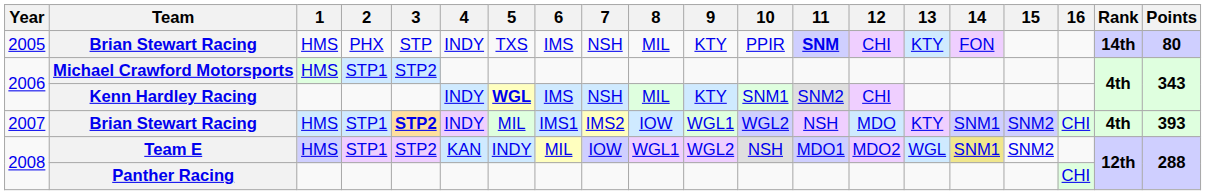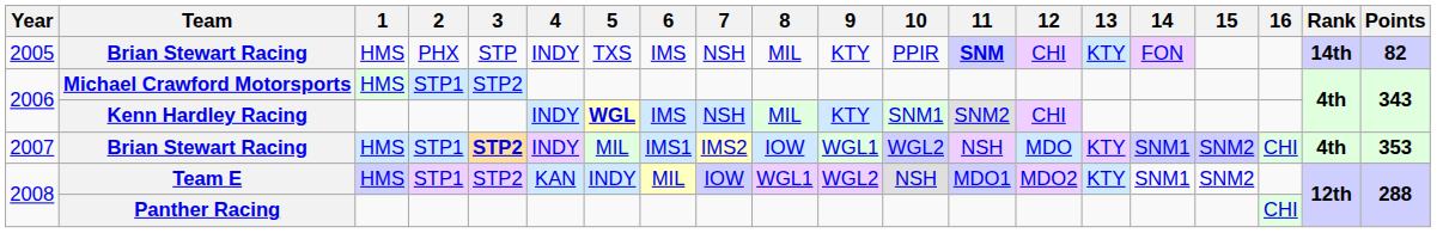 <table class="wikitable" style="text-align:center;">
 <tr>
 <th>Year</th>
 <th>Team</th>
 <th>1</th>
 <th>2</th>
 <th>3</th>
 <th>4</th>
 <th>5</th>
 <th>6</th>
 <th>7</th>
 <th>8</th>
 <th>9</th>
 <th>10</th>
 <th>11</th>
 <th>12</th>
 <th>13</th>
 <th>14</th>
 <th>15</th>
 <th>16</th>
 <th>Rank</th>
 <th>Points</th>
 </tr>
 <tr>
 <td><a href='#'>2005</a></td>
 <th><a href='#'>Brian Stewart Racing</a></th>
 <td><a href='#'>HMS</a></td>
 <td><a href='#'>PHX</a></td>
 <td><a href='#'>STP</a></td>
 <td><a href='#'>INDY</a></td>
 <td><a href='#'>TXS</a></td>
 <td><a href='#'>IMS</a></td>
 <td><a href='#'>NSH</a></td>
 <td><a href='#'>MIL</a></td>
 <td><a href='#'>KTY</a></td>
 <td><a href='#'>PPIR</a></td>
 <td style="background:#CFCFFF;"><strong><a href='#'>SNM</a><br></strong></td>
 <td style="background:#EFCFFF;"><a href='#'>CHI</a><br></td>
 <td style="background:#CFEAFF;"><a href='#'>KTY</a><br></td>
 <td style="background:#EFCFFF;"><a href='#'>FON</a><br></td>
 <td></td>
 <td></td>
 <td style="background:#CFCFFF;"><strong>14th</strong></td>
-<td style="background:#CFCFFF;"><strong>80</strong></td>
+<td style="background:#CFCFFF;"><strong>82</strong></td>
 </tr>
 <tr>
 <td rowspan=2><a href='#'>2006</a></td>
 <th><a href='#'>Michael Crawford Motorsports</a></th>
 <td style="background:#DFFFDF;"><a href='#'>HMS</a><br></td>
 <td style="background:#CFEAFF;"><a href='#'>STP1</a><br></td>
 <td style="background:#CFEAFF;"><a href='#'>STP2</a><br></td>
 <td></td>
 <td></td>
 <td></td>
 <td></td>
 <td></td>
 <td></td>
 <td></td>
 <td></td>
 <td></td>
 <td></td>
 <td></td>
 <td></td>
 <td></td>
 <td rowspan=2 style="background:#DFFFDF;"><strong>4th</strong></td>
 <td rowspan=2 style="background:#DFFFDF;"><strong>343</strong></td>
 </tr>
 <tr>
 <th><a href='#'>Kenn Hardley Racing</a></th>
 <td></td>
 <td></td>
 <td></td>
 <td style="background:#CFEAFF;"><a href='#'>INDY</a><br></td>
 <td style="background:#FFFFBF;"><strong><a href='#'>WGL</a></strong><br></td>
 <td style="background:#CFEAFF;"><a href='#'>IMS</a><br></td>
 <td style="background:#CFEAFF;"><a href='#'>NSH</a><br></td>
 <td style="background:#DFFFDF;"><a href='#'>MIL</a><br></td>
 <td style="background:#CFEAFF;"><a href='#'>KTY</a><br></td>
 <td style="background:#DFFFDF;"><a href='#'>SNM1</a><br></td>
 <td style="background:#DFDFDF;"><a href='#'>SNM2</a><br></td>
 <td style="background:#EFCFFF;"><a href='#'>CHI</a><br></td>
 <td></td>
 <td></td>
 <td></td>
 <td></td>
 </tr>
 <tr>
 <td><a href='#'>2007</a></td>
 <th><a href='#'>Brian Stewart Racing</a></th>
 <td style="background:#CFEAFF;"><a href='#'>HMS</a><br></td>
 <td style="background:#CFEAFF;"><a href='#'>STP1</a><br></td>
 <td style="background:#FFDF9F;"><strong><a href='#'>STP2</a></strong><br></td>
 <td style="background:#EFCFFF;"><a href='#'>INDY</a><br></td>
 <td style="background:#DFFFDF;"><a href='#'>MIL</a><br></td>
 <td style="background:#CFEAFF;"><a href='#'>IMS1</a><br></td>
 <td style="background:#FFFFBF;"><a href='#'>IMS2</a><br></td>
 <td style="background:#CFEAFF;"><a href='#'>IOW</a><br></td>
 <td style="background:#DFFFDF;"><a href='#'>WGL1</a><br></td>
 <td style="background:#CFCFFF;"><a href='#'>WGL2</a><br></td>
 <td style="background:#EFCFFF;"><a href='#'>NSH</a><br></td>
 <td style="background:#CFEAFF;"><a href='#'>MDO</a><br></td>
 <td style="background:#EFCFFF;"><a href='#'>KTY</a><br></td>
 <td style="background:#CFCFFF;"><a href='#'>SNM1</a><br></td>
 <td style="background:#CFCFFF;"><a href='#'>SNM2</a><br></td>
 <td style="background:#DFFFDF;"><a href='#'>CHI</a><br></td>
 <td style="background:#DFFFDF;"><strong>4th</strong></td>
-<td style="background:#DFFFDF;"><strong>393</strong></td>
+<td style="background:#DFFFDF;"><strong>353</strong></td>
 </tr>
 <tr>
 <td rowspan=2><a href='#'>2008</a></td>
 <th><a href='#'>Team E</a></th>
 <td style="background:#CFCFFF;"><a href='#'>HMS</a><br></td>
 <td style="background:#EFCFFF;"><a href='#'>STP1</a><br></td>
 <td style="background:#EFCFFF;"><a href='#'>STP2</a><br></td>
 <td style="background:#CFEAFF;"><a href='#'>KAN</a><br></td>
 <td style="background:#CFEAFF;"><a href='#'>INDY</a><br></td>
 <td style="background:#FFFFBF;"><a href='#'>MIL</a><br></td>
 <td style="background:#CFCFFF;"><a href='#'>IOW</a><br></td>
 <td style="background:#EFCFFF;"><a href='#'>WGL1</a><br></td>
 <td style="background:#EFCFFF;"><a href='#'>WGL2</a><br></td>
 <td style="background:#DFDFDF;"><a href='#'>NSH</a><br></td>
 <td style="background:#CFCFFF;"><a href='#'>MDO1</a><br></td>
 <td style="background:#EFCFFF;"><a href='#'>MDO2</a><br></td>
-<td style="background:#CFEAFF;"><a href='#'>WGL</a><br></td>
-<td style="background: khaki;"><a href='#'>SNM1</a></td>
+<td style="background:#CFEAFF;"><a href='#'>KTY</a><br></td>
+<td><a href='#'>SNM1</a></td>
 <td><a href='#'>SNM2</a></td>
 <td></td>
 <td rowspan=2 style="background:#CFCFFF;"><strong>12th</strong></td>
 <td rowspan=2 style="background:#CFCFFF;"><strong>288</strong></td>
 </tr>
 <tr>
 <th><a href='#'>Panther Racing</a></th>
 <td></td>
 <td></td>
 <td></td>
 <td></td>
 <td></td>
 <td></td>
 <td></td>
 <td></td>
 <td></td>
 <td></td>
 <td></td>
 <td></td>
 <td></td>
 <td></td>
 <td></td>
 <td style="background:#DFFFDF;"><a href='#'>CHI</a><br></td>
 </tr>
 </table>
